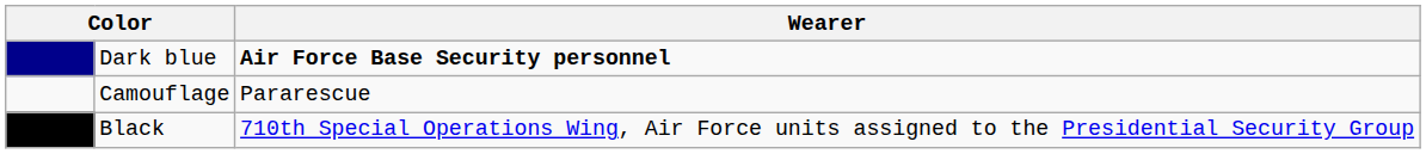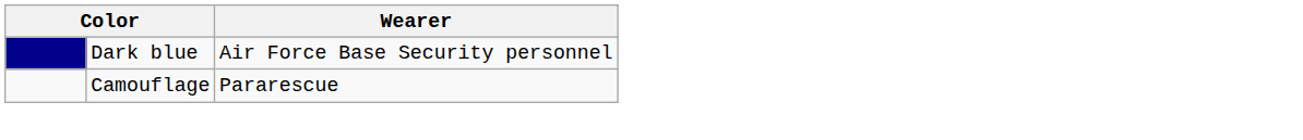 <table class="wikitable">
 <tr>
 <th colspan="2">Color</th>
 <th>Wearer</th>
 </tr>
 <tr>
 <td style="background:darkBlue;">      </td>
 <td>Dark blue</td>
-<td><strong>Air Force Base Security personnel</strong></td>
+<td>Air Force Base Security personnel</td>
 </tr>
 <tr>
 <td></td>
 <td>Camouflage</td>
 <td>Pararescue</td>
 </tr>
-<tr>
-<td style="background:#000;"></td>
-<td>Black</td>
-<td><a href='#'>710th Special Operations Wing</a>, Air Force units assigned to the <a href='#'>Presidential Security Group</a></td>
-</tr>
 </table>
